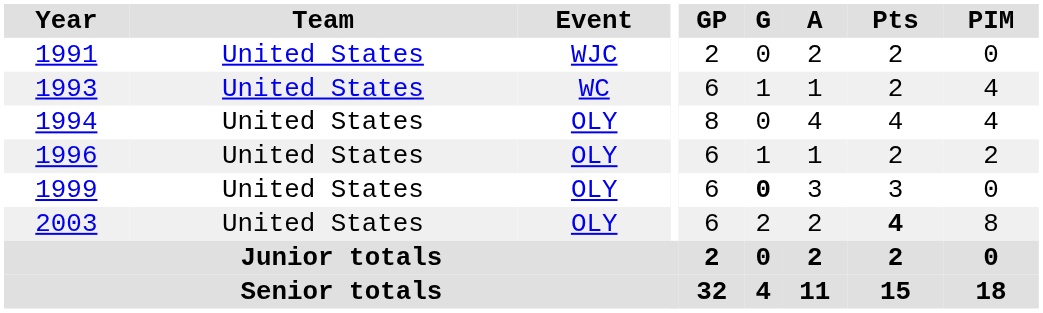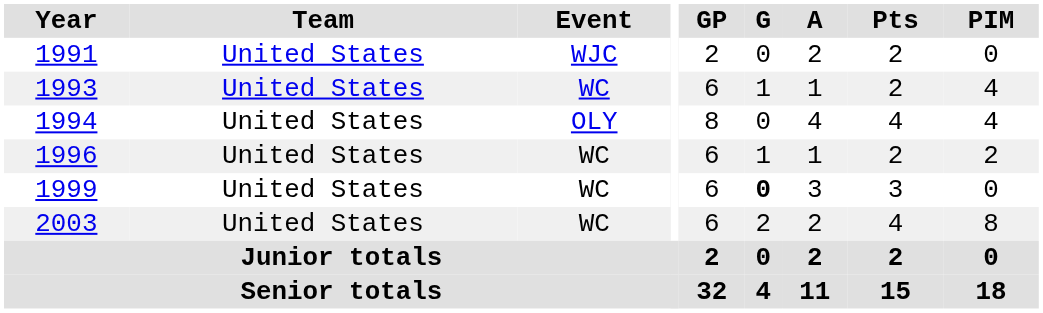 <table border="0" cellpadding="1" cellspacing="0" ID="Table3" style="text-align:center; width:40em">
 <tr bgcolor="#e0e0e0">
 <th>Year</th>
 <th>Team</th>
 <th>Event</th>
 <th rowspan="102" bgcolor="#ffffff"></th>
 <th>GP</th>
 <th>G</th>
 <th>A</th>
 <th>Pts</th>
 <th>PIM</th>
 </tr>
 <tr>
 <td><a href='#'>1991</a></td>
 <td><a href='#'>United States</a></td>
 <td><a href='#'>WJC</a></td>
 <td>2</td>
 <td>0</td>
 <td>2</td>
 <td>2</td>
 <td>0</td>
 </tr>
 <tr bgcolor="#f0f0f0">
 <td><a href='#'>1993</a></td>
 <td><a href='#'>United States</a></td>
 <td><a href='#'>WC</a></td>
 <td>6</td>
 <td>1</td>
 <td>1</td>
 <td>2</td>
 <td>4</td>
 </tr>
 <tr>
 <td><a href='#'>1994</a></td>
 <td>United States</td>
 <td><a href='#'>OLY</a></td>
 <td>8</td>
 <td>0</td>
 <td>4</td>
 <td>4</td>
 <td>4</td>
 </tr>
 <tr bgcolor="#f0f0f0">
 <td><a href='#'>1996</a></td>
 <td>United States</td>
-<td><a href='#'>OLY</a></td>
+<td>WC</td>
 <td>6</td>
 <td>1</td>
 <td>1</td>
 <td>2</td>
 <td>2</td>
 </tr>
 <tr>
 <td><a href='#'>1999</a></td>
 <td>United States</td>
-<td><a href='#'>OLY</a></td>
+<td>WC</td>
 <td>6</td>
 <td><strong>0</strong></td>
 <td>3</td>
 <td>3</td>
 <td>0</td>
 </tr>
 <tr bgcolor="#f0f0f0">
 <td><a href='#'>2003</a></td>
 <td>United States</td>
-<td><a href='#'>OLY</a></td>
+<td>WC</td>
 <td>6</td>
 <td>2</td>
 <td>2</td>
-<td><strong>4</strong></td>
+<td>4</td>
 <td>8</td>
 </tr>
 <tr bgcolor="#e0e0e0">
 <th colspan="4">Junior totals</th>
 <th>2</th>
 <th>0</th>
 <th>2</th>
 <th>2</th>
 <th>0</th>
 </tr>
 <tr bgcolor="#e0e0e0">
 <th colspan="4">Senior totals</th>
 <th>32</th>
 <th>4</th>
 <th>11</th>
 <th>15</th>
 <th>18</th>
 </tr>
 </table>
